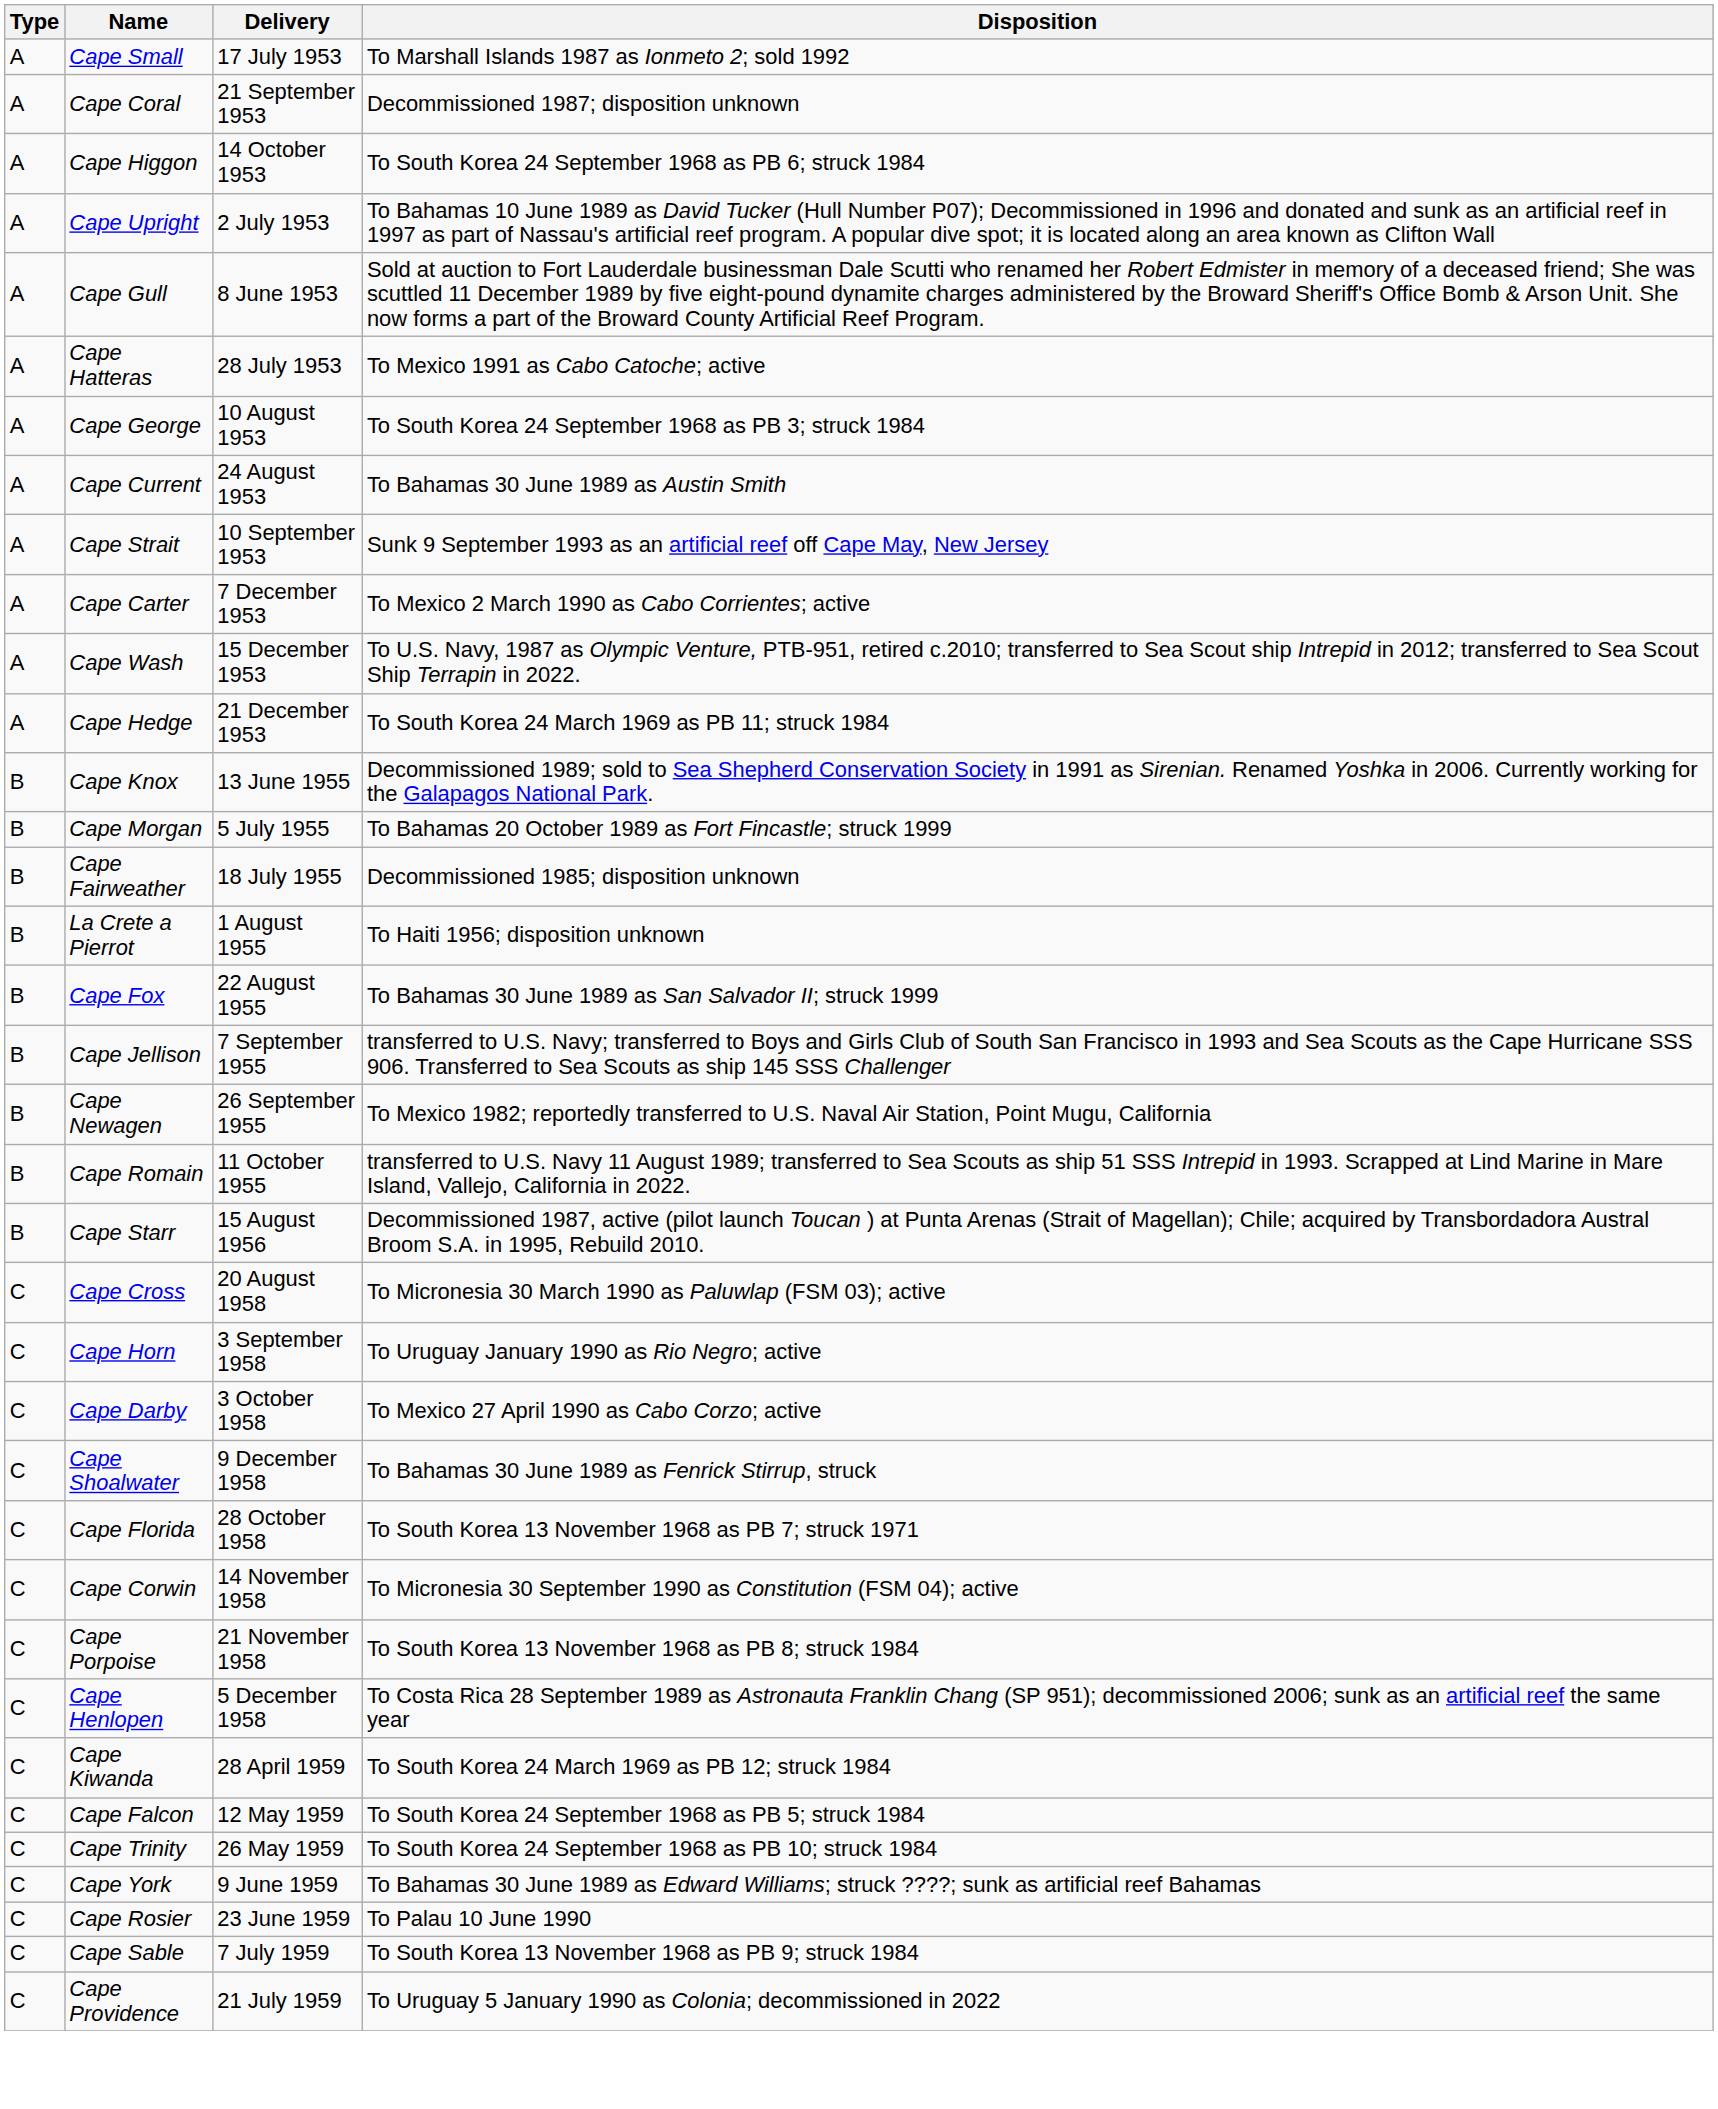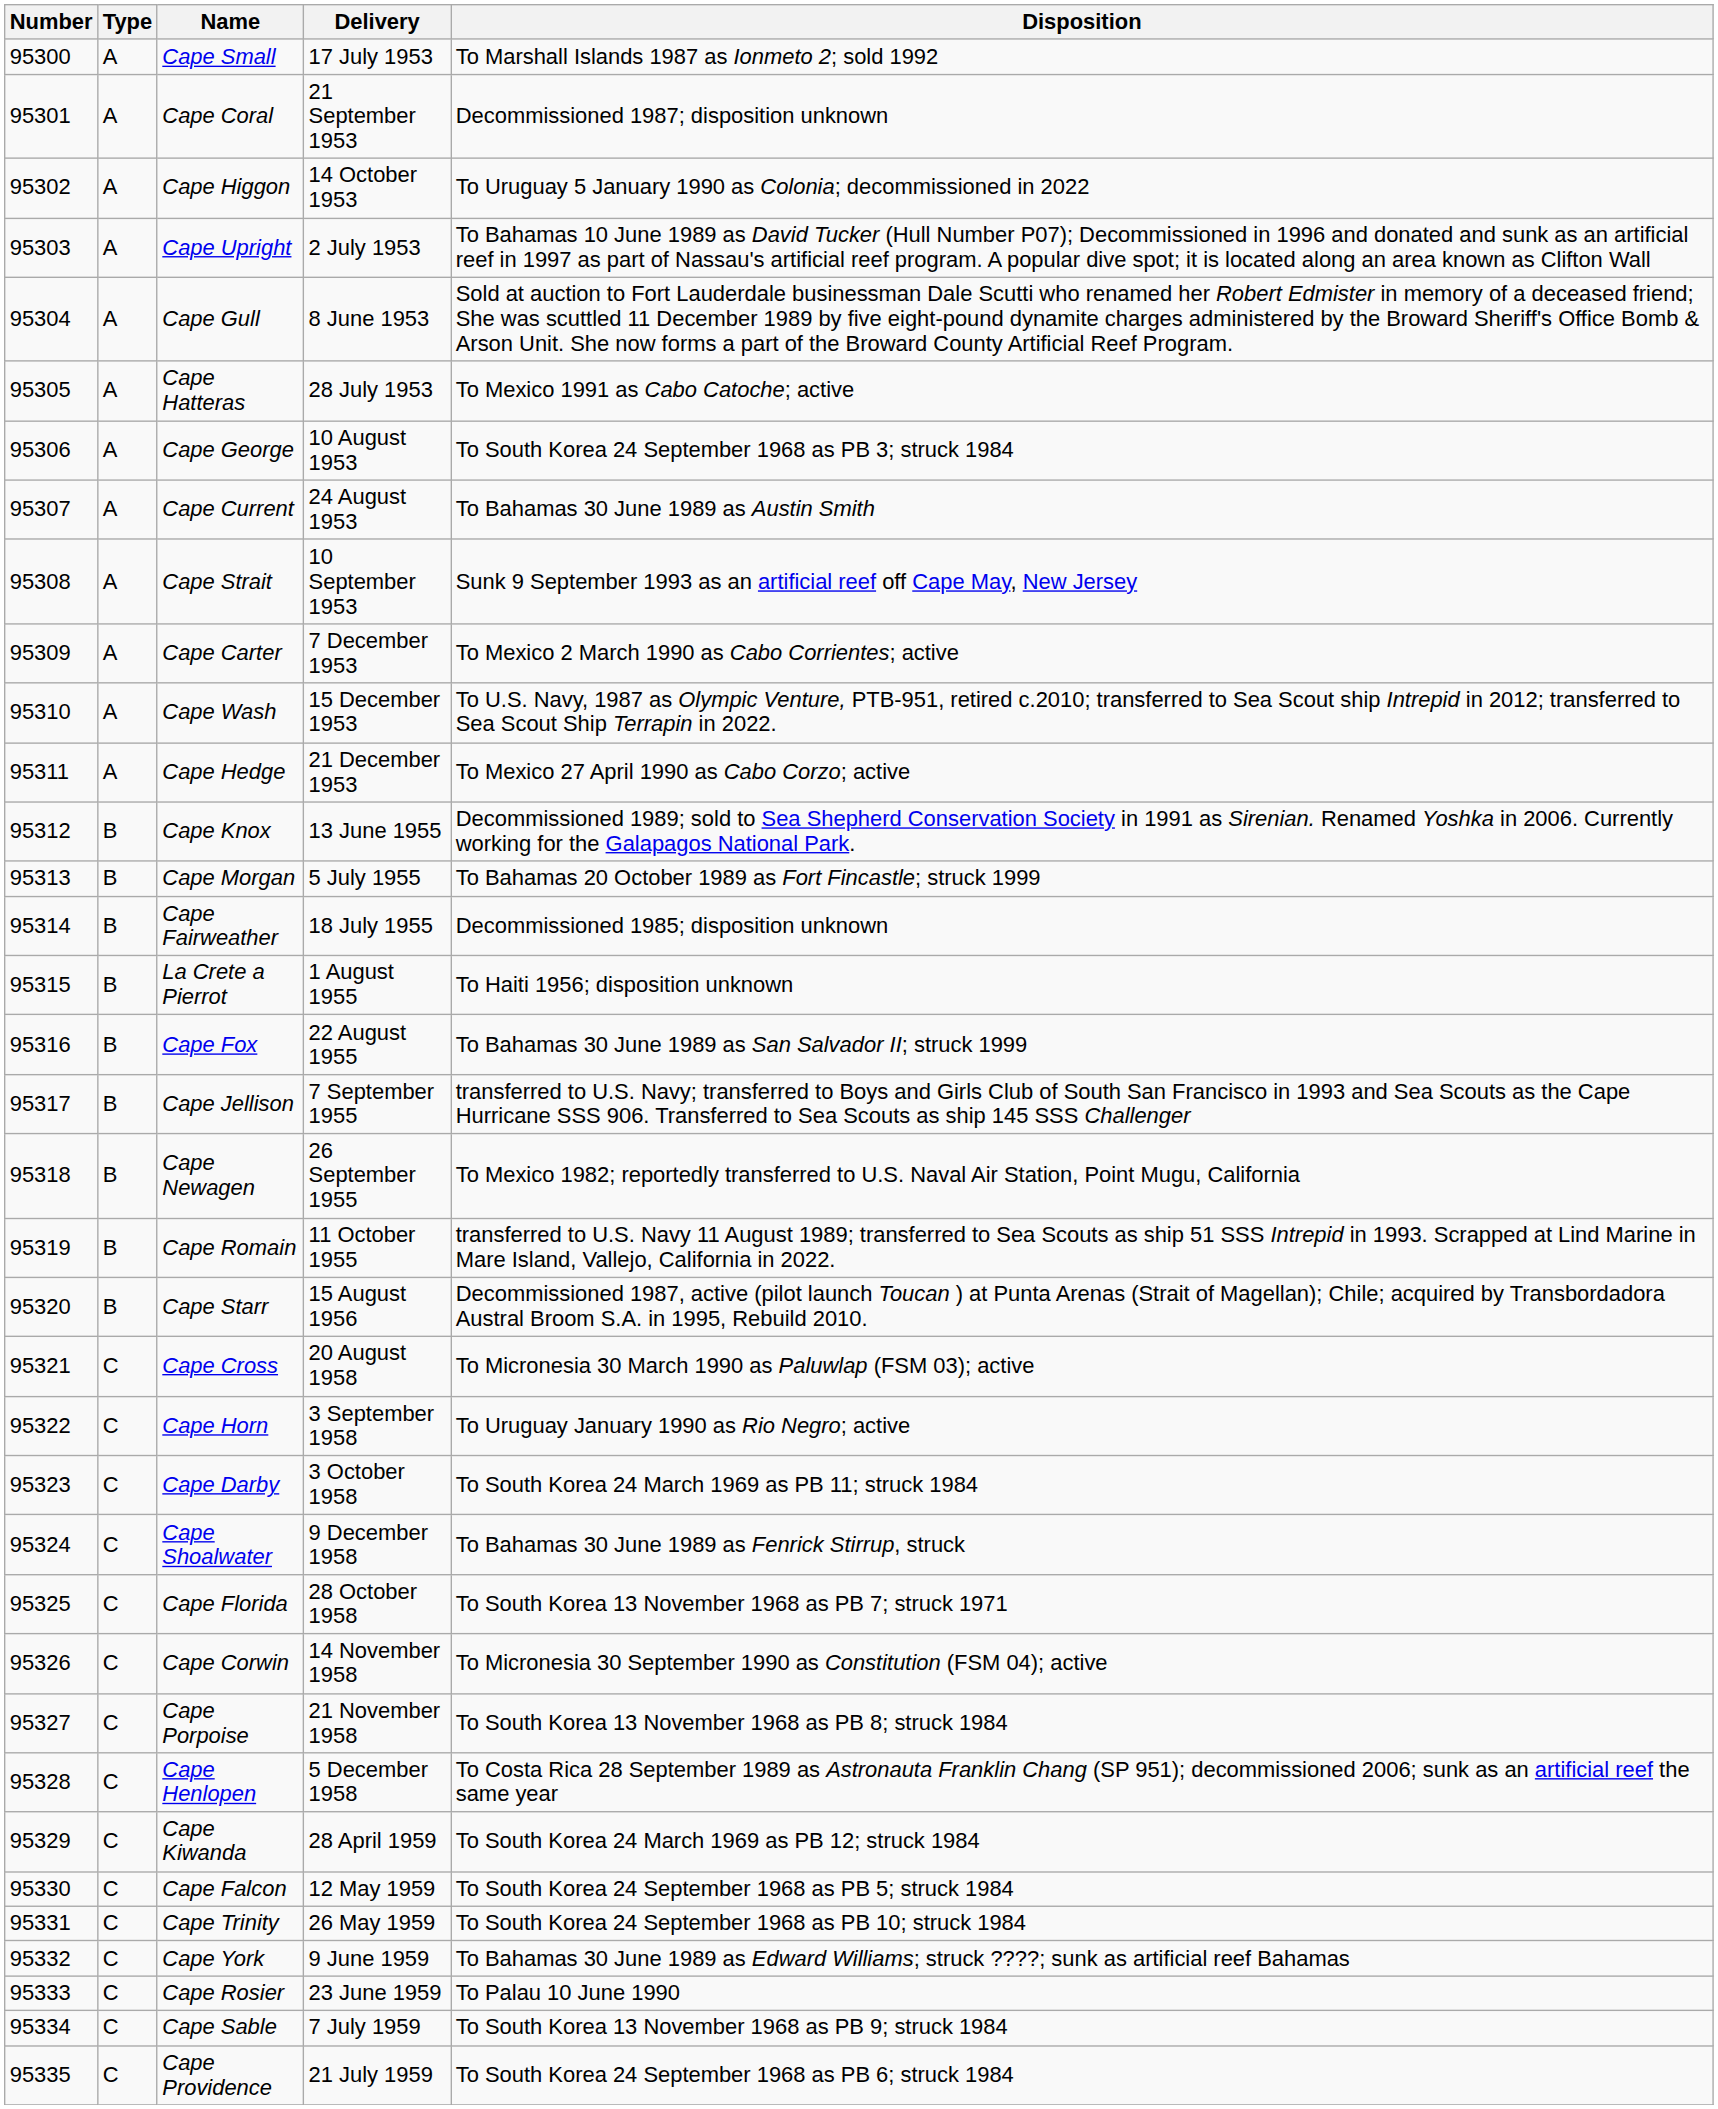 <table class="sortable wikitable">
 <tr>
+<th>Number</th>
 <th>Type</th>
 <th>Name</th>
 <th>Delivery</th>
 <th>Disposition</th>
 </tr>
 <tr>
+<td>95300</td>
 <td>A</td>
 <td><em><a href='#'>Cape Small</a></em></td>
 <td>17 July 1953</td>
 <td>To Marshall Islands 1987 as <em>Ionmeto 2</em>; sold 1992</td>
 </tr>
 <tr>
+<td>95301</td>
 <td>A</td>
 <td><em>Cape Coral</em></td>
 <td>21 September 1953</td>
 <td>Decommissioned 1987; disposition unknown</td>
 </tr>
 <tr>
+<td>95302</td>
 <td>A</td>
 <td><em>Cape Higgon</em></td>
 <td>14 October 1953</td>
-<td>To South Korea 24 September 1968 as PB 6; struck 1984</td>
+<td>To Uruguay 5 January 1990 as <em>Colonia</em>; decommissioned in 2022</td>
 </tr>
 <tr>
+<td>95303</td>
 <td>A</td>
 <td><em><a href='#'>Cape Upright</a></em></td>
 <td>2 July 1953</td>
 <td>To Bahamas 10 June 1989 as <em>David Tucker</em> (Hull Number P07); Decommissioned in 1996 and donated and sunk as an artificial reef in 1997 as part of Nassau's artificial reef program. A popular dive spot; it is located along an area known as Clifton Wall</td>
 </tr>
 <tr>
+<td>95304</td>
 <td>A</td>
 <td><em>Cape Gull</em></td>
 <td>8 June 1953</td>
 <td>Sold at auction to Fort Lauderdale businessman Dale Scutti who renamed her <em>Robert Edmister</em> in memory of a deceased friend; She was scuttled 11 December 1989 by five eight-pound dynamite charges administered by the Broward Sheriff's Office Bomb & Arson Unit. She now forms a part of the Broward County Artificial Reef Program.</td>
 </tr>
 <tr>
+<td>95305</td>
 <td>A</td>
 <td><em>Cape Hatteras</em></td>
 <td>28 July 1953</td>
 <td>To Mexico 1991 as <em>Cabo Catoche</em>; active</td>
 </tr>
 <tr>
+<td>95306</td>
 <td>A</td>
 <td><em>Cape George</em></td>
 <td>10 August 1953</td>
 <td>To South Korea 24 September 1968 as PB 3; struck 1984</td>
 </tr>
 <tr>
+<td>95307</td>
 <td>A</td>
 <td><em>Cape Current</em></td>
 <td>24 August 1953</td>
 <td>To Bahamas 30 June 1989 as <em>Austin Smith</em></td>
 </tr>
 <tr>
+<td>95308</td>
 <td>A</td>
 <td><em>Cape Strait</em></td>
 <td>10 September 1953</td>
 <td>Sunk 9 September 1993 as an <a href='#'>artificial reef</a> off <a href='#'>Cape May</a>, <a href='#'>New Jersey</a></td>
 </tr>
 <tr>
+<td>95309</td>
 <td>A</td>
 <td><em>Cape Carter</em></td>
 <td>7 December 1953</td>
 <td>To Mexico 2 March 1990 as <em>Cabo Corrientes</em>; active</td>
 </tr>
 <tr>
+<td>95310</td>
 <td>A</td>
 <td><em>Cape Wash</em></td>
 <td>15 December 1953</td>
 <td>To U.S. Navy, 1987 as <em>Olympic Venture,</em> PTB-951, retired c.2010; transferred to Sea Scout ship <em>Intrepid</em> in 2012; transferred to Sea Scout Ship <em>Terrapin</em> in 2022.</td>
 </tr>
 <tr>
+<td>95311</td>
 <td>A</td>
 <td><em>Cape Hedge</em></td>
 <td>21 December 1953</td>
-<td>To South Korea 24 March 1969 as PB 11; struck 1984</td>
+<td>To Mexico 27 April 1990 as <em>Cabo Corzo</em>; active</td>
 </tr>
 <tr>
+<td>95312</td>
 <td>B</td>
 <td><em>Cape Knox</em></td>
 <td>13 June 1955</td>
 <td>Decommissioned 1989; sold to <a href='#'>Sea Shepherd Conservation Society</a> in 1991 as <em>Sirenian.</em> Renamed <em>Yoshka</em> in 2006. Currently working for the <a href='#'>Galapagos National Park</a>.</td>
 </tr>
 <tr>
+<td>95313</td>
 <td>B</td>
 <td><em>Cape Morgan</em></td>
 <td>5 July 1955</td>
 <td>To Bahamas 20 October 1989 as <em>Fort Fincastle</em>; struck 1999</td>
 </tr>
 <tr>
+<td>95314</td>
 <td>B</td>
 <td><em>Cape Fairweather</em></td>
 <td>18 July 1955</td>
 <td>Decommissioned 1985; disposition unknown</td>
 </tr>
 <tr>
+<td>95315</td>
 <td>B</td>
 <td><em>La Crete a Pierrot</em></td>
 <td>1 August 1955</td>
 <td>To Haiti 1956; disposition unknown</td>
 </tr>
 <tr>
+<td>95316</td>
 <td>B</td>
 <td><em><a href='#'>Cape Fox</a></em></td>
 <td>22 August 1955</td>
 <td>To Bahamas 30 June 1989 as <em>San Salvador II</em>; struck 1999</td>
 </tr>
 <tr>
+<td>95317</td>
 <td>B</td>
 <td><em>Cape Jellison</em></td>
 <td>7 September 1955</td>
 <td>transferred to U.S. Navy; transferred to Boys and Girls Club of South San Francisco in 1993 and Sea Scouts as the Cape Hurricane SSS 906. Transferred to Sea Scouts as ship 145 SSS <em>Challenger</em> </td>
 </tr>
 <tr>
+<td>95318</td>
 <td>B</td>
 <td><em>Cape Newagen</em></td>
 <td>26 September 1955</td>
 <td>To Mexico 1982; reportedly transferred to U.S. Naval Air Station, Point Mugu, California</td>
 </tr>
 <tr>
+<td>95319</td>
 <td>B</td>
 <td><em>Cape Romain</em></td>
 <td>11 October 1955</td>
 <td>transferred to U.S. Navy 11 August 1989; transferred to Sea Scouts as ship 51 SSS <em>Intrepid</em>  in 1993. Scrapped at Lind Marine in Mare Island, Vallejo, California in 2022.</td>
 </tr>
 <tr>
+<td>95320</td>
 <td>B</td>
 <td><em>Cape Starr</em></td>
 <td>15 August 1956</td>
 <td>Decommissioned 1987, active (pilot launch <em>Toucan</em> ) at Punta Arenas (Strait of Magellan); Chile; acquired by Transbordadora Austral Broom S.A. in 1995, Rebuild 2010.</td>
 </tr>
 <tr>
+<td>95321</td>
 <td>C</td>
 <td><em><a href='#'>Cape Cross</a></em></td>
 <td>20 August 1958</td>
 <td>To Micronesia 30 March 1990 as <em>Paluwlap</em> (FSM 03); active</td>
 </tr>
 <tr>
+<td>95322</td>
 <td>C</td>
 <td><em><a href='#'>Cape Horn</a></em></td>
 <td>3 September 1958</td>
 <td>To Uruguay January 1990 as <em>Rio Negro</em>; active</td>
 </tr>
 <tr>
+<td>95323</td>
 <td>C</td>
 <td><em><a href='#'>Cape Darby</a></em></td>
 <td>3 October 1958</td>
-<td>To Mexico 27 April 1990 as <em>Cabo Corzo</em>; active</td>
+<td>To South Korea 24 March 1969 as PB 11; struck 1984</td>
 </tr>
 <tr>
+<td>95324</td>
 <td>C</td>
 <td><em><a href='#'>Cape Shoalwater</a></em></td>
 <td>9 December 1958</td>
 <td>To Bahamas 30 June 1989 as <em>Fenrick Stirrup</em>, struck</td>
 </tr>
 <tr>
+<td>95325</td>
 <td>C</td>
 <td><em>Cape Florida</em></td>
 <td>28 October 1958</td>
 <td>To South Korea 13 November 1968 as PB 7; struck 1971</td>
 </tr>
 <tr>
+<td>95326</td>
 <td>C</td>
 <td><em>Cape Corwin</em></td>
 <td>14 November 1958</td>
 <td>To Micronesia 30 September 1990 as <em>Constitution</em> (FSM 04); active</td>
 </tr>
 <tr>
+<td>95327</td>
 <td>C</td>
 <td><em>Cape Porpoise</em></td>
 <td>21 November 1958</td>
 <td>To South Korea 13 November 1968 as PB 8; struck 1984</td>
 </tr>
 <tr>
+<td>95328</td>
 <td>C</td>
 <td><em><a href='#'>Cape Henlopen</a></em></td>
 <td>5 December 1958</td>
 <td>To Costa Rica 28 September 1989 as <em>Astronauta Franklin Chang</em> (SP 951); decommissioned 2006; sunk as an <a href='#'>artificial reef</a> the same year</td>
 </tr>
 <tr>
+<td>95329</td>
 <td>C</td>
 <td><em>Cape Kiwanda</em></td>
 <td>28 April 1959</td>
 <td>To South Korea 24 March 1969 as PB 12; struck 1984</td>
 </tr>
 <tr>
+<td>95330</td>
 <td>C</td>
 <td><em>Cape Falcon</em></td>
 <td>12 May 1959</td>
 <td>To South Korea 24 September 1968 as PB 5; struck 1984</td>
 </tr>
 <tr>
+<td>95331</td>
 <td>C</td>
 <td><em>Cape Trinity</em></td>
 <td>26 May 1959</td>
 <td>To South Korea 24 September 1968 as PB 10; struck 1984</td>
 </tr>
 <tr>
+<td>95332</td>
 <td>C</td>
 <td><em>Cape York</em></td>
 <td>9 June 1959</td>
 <td>To Bahamas 30 June 1989 as <em>Edward Williams</em>; struck ????; sunk as artificial reef Bahamas </td>
 </tr>
 <tr>
+<td>95333</td>
 <td>C</td>
 <td><em>Cape Rosier</em></td>
 <td>23 June 1959</td>
 <td>To Palau 10 June 1990</td>
 </tr>
 <tr>
+<td>95334</td>
 <td>C</td>
 <td><em>Cape Sable</em></td>
 <td>7 July 1959</td>
 <td>To South Korea 13 November 1968 as PB 9; struck 1984</td>
 </tr>
 <tr>
+<td>95335</td>
 <td>C</td>
 <td><em>Cape Providence</em></td>
 <td>21 July 1959</td>
-<td>To Uruguay 5 January 1990 as <em>Colonia</em>; decommissioned in 2022</td>
+<td>To South Korea 24 September 1968 as PB 6; struck 1984</td>
 </tr>
 </table>
